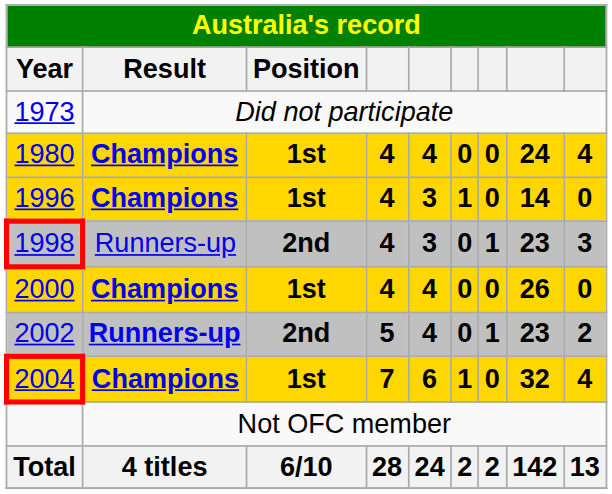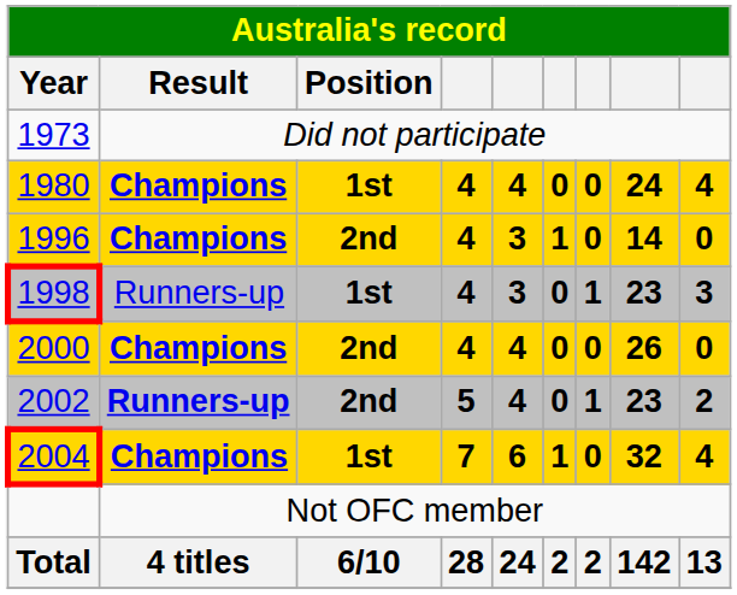 <table class="wikitable" style="text-align: center;">
 <tr>
 <th style="color:yellow; background:green;" colspan="9">Australia's <a href='#'></a> record</th>
 </tr>
 <tr>
 <th>Year</th>
 <th>Result</th>
 <th>Position</th>
 <th></th>
 <th></th>
 <th></th>
 <th></th>
 <th></th>
 <th></th>
 </tr>
 <tr>
 <td> <a href='#'>1973</a></td>
 <td colspan="8"><em>Did not participate</em></td>
 </tr>
 <tr style="background:Gold;">
 <td> <a href='#'>1980</a></td>
 <td><strong><a href='#'>Champions</a></strong></td>
 <td><strong>1st</strong></td>
 <td><strong>4</strong></td>
 <td><strong>4</strong></td>
 <td><strong>0</strong></td>
 <td><strong>0</strong></td>
 <td><strong>24</strong></td>
 <td><strong>4</strong></td>
 </tr>
 <tr style="background:Gold;">
 <td><a href='#'>1996</a></td>
 <td><strong><a href='#'>Champions</a></strong></td>
-<td><strong>1st</strong></td>
+<td><strong>2nd</strong></td>
 <td><strong>4</strong></td>
 <td><strong>3</strong></td>
 <td><strong>1</strong></td>
 <td><strong>0</strong></td>
 <td><strong>14</strong></td>
 <td><strong>0</strong></td>
 </tr>
 <tr style="background:Silver;">
 <td style="border: 3px solid red"> <a href='#'>1998</a></td>
 <td><a href='#'>Runners-up</a></td>
-<td><strong>2nd</strong></td>
+<td><strong>1st</strong></td>
 <td><strong>4</strong></td>
 <td><strong>3</strong></td>
 <td><strong>0</strong></td>
 <td><strong>1</strong></td>
 <td><strong>23</strong></td>
 <td><strong>3</strong></td>
 </tr>
 <tr style="background:Gold;">
 <td> <a href='#'>2000</a></td>
 <td><strong><a href='#'>Champions</a></strong></td>
-<td><strong>1st</strong></td>
+<td><strong>2nd</strong></td>
 <td><strong>4</strong></td>
 <td><strong>4</strong></td>
 <td><strong>0</strong></td>
 <td><strong>0</strong></td>
 <td><strong>26</strong></td>
 <td><strong>0</strong></td>
 </tr>
 <tr style="background:Silver;">
 <td> <a href='#'>2002</a></td>
 <td><strong><a href='#'>Runners-up</a></strong></td>
 <td><strong>2nd</strong></td>
 <td><strong>5</strong></td>
 <td><strong>4</strong></td>
 <td><strong>0</strong></td>
 <td><strong>1</strong></td>
 <td><strong>23</strong></td>
 <td><strong>2</strong></td>
 </tr>
 <tr style="background:Gold;">
 <td style="border: 3px solid red"> <a href='#'>2004</a></td>
 <td><strong><a href='#'>Champions</a></strong></td>
 <td><strong>1st</strong></td>
 <td><strong>7</strong></td>
 <td><strong>6</strong></td>
 <td><strong>1</strong></td>
 <td><strong>0</strong></td>
 <td><strong>32</strong></td>
 <td><strong>4</strong></td>
 </tr>
 <tr>
 <td></td>
 <td colspan="8">Not OFC member</td>
 </tr>
 <tr>
 <th>Total</th>
 <th>4 titles</th>
 <th>6/10</th>
 <th>28</th>
 <th>24</th>
 <th>2</th>
 <th>2</th>
 <th>142</th>
 <th>13</th>
 </tr>
 <tr>
 </tr>
 </table>
